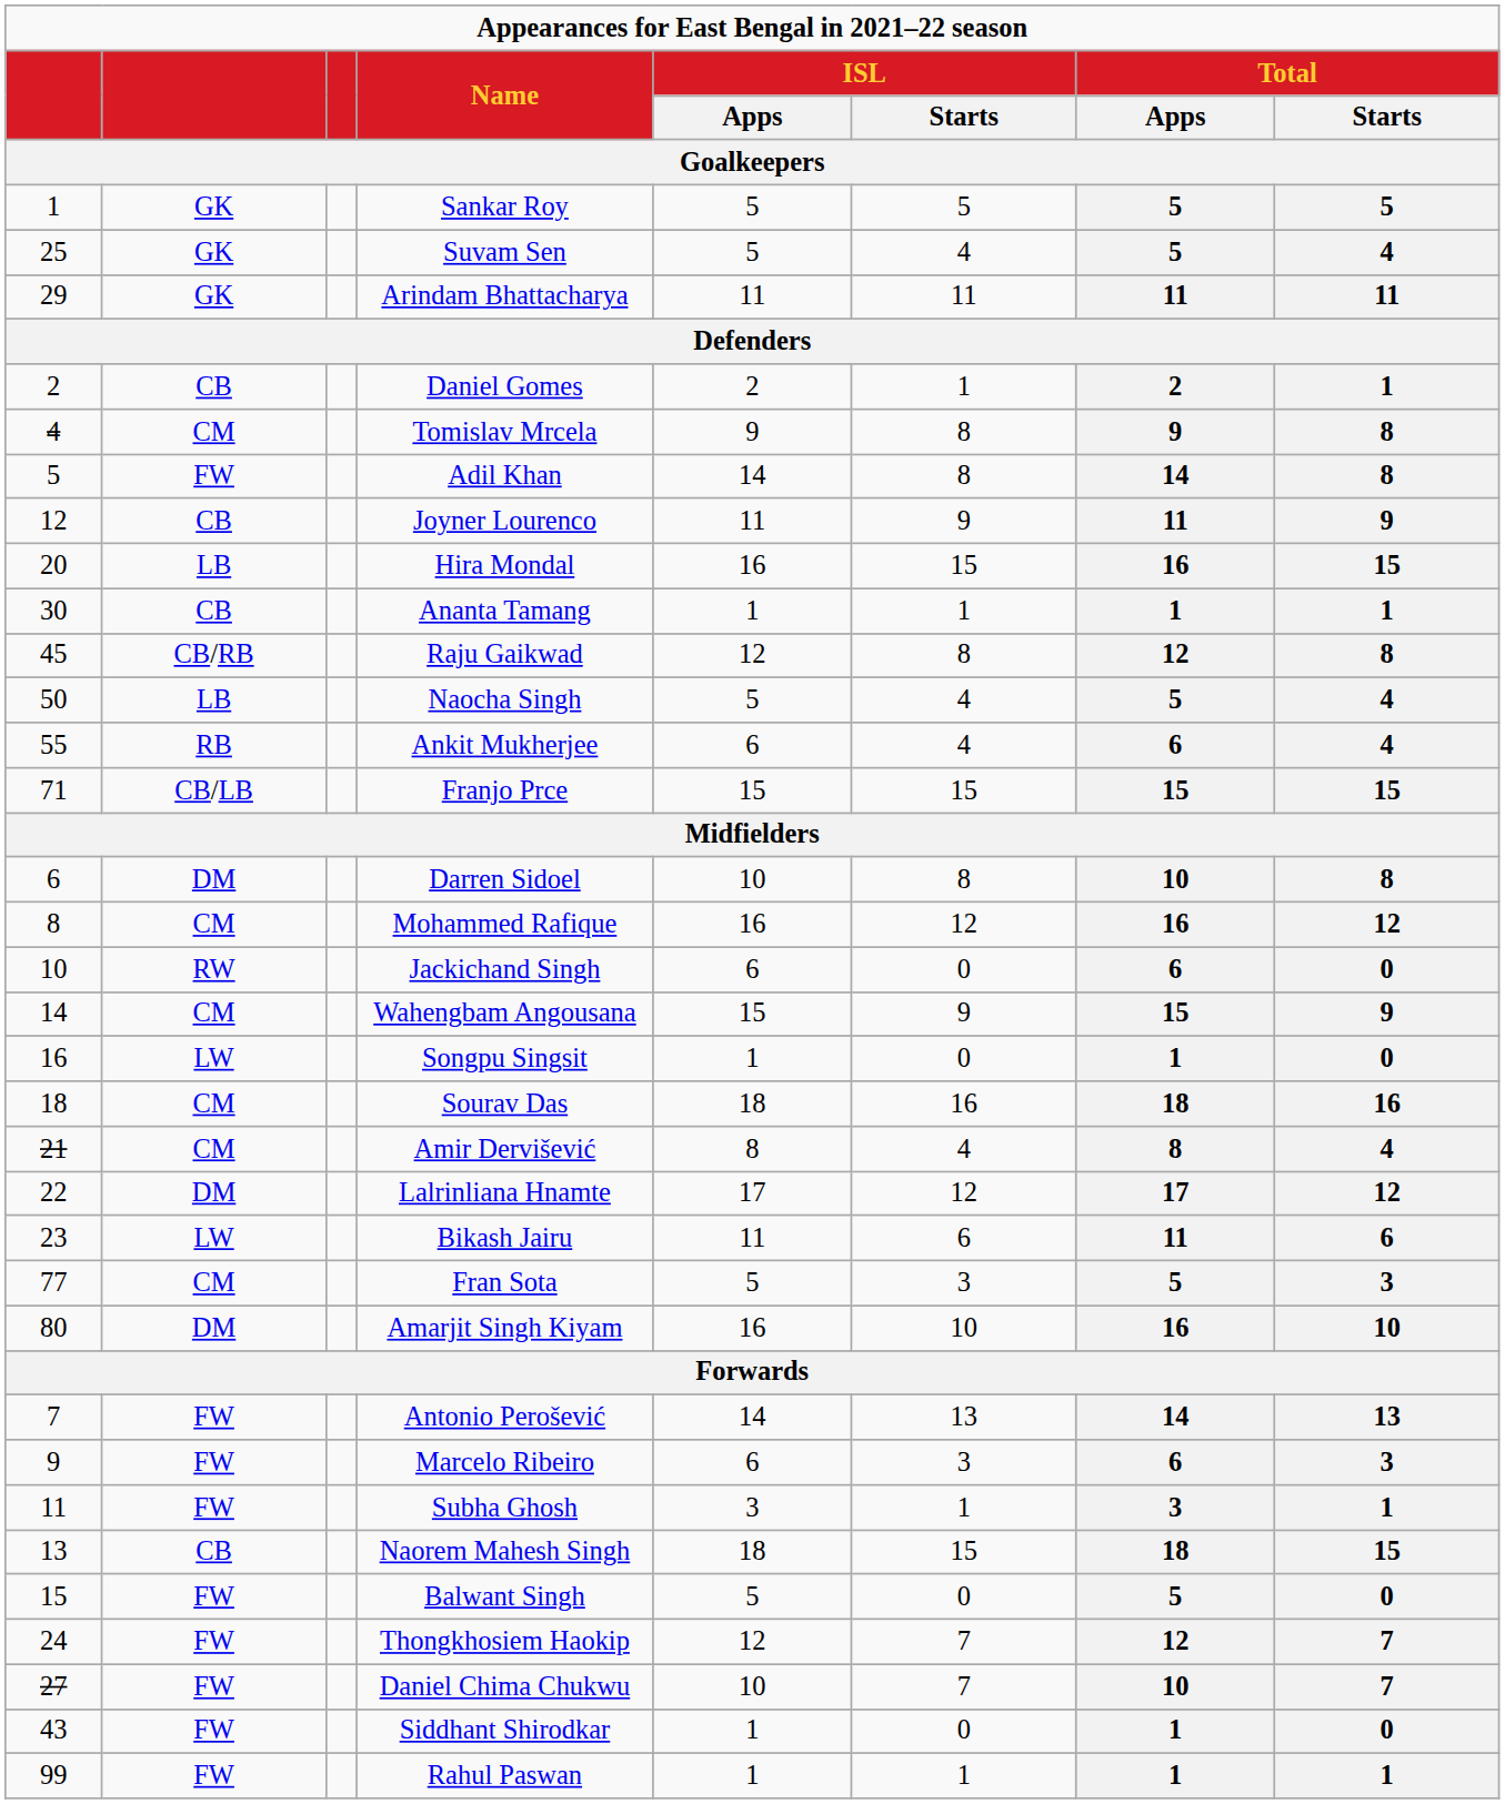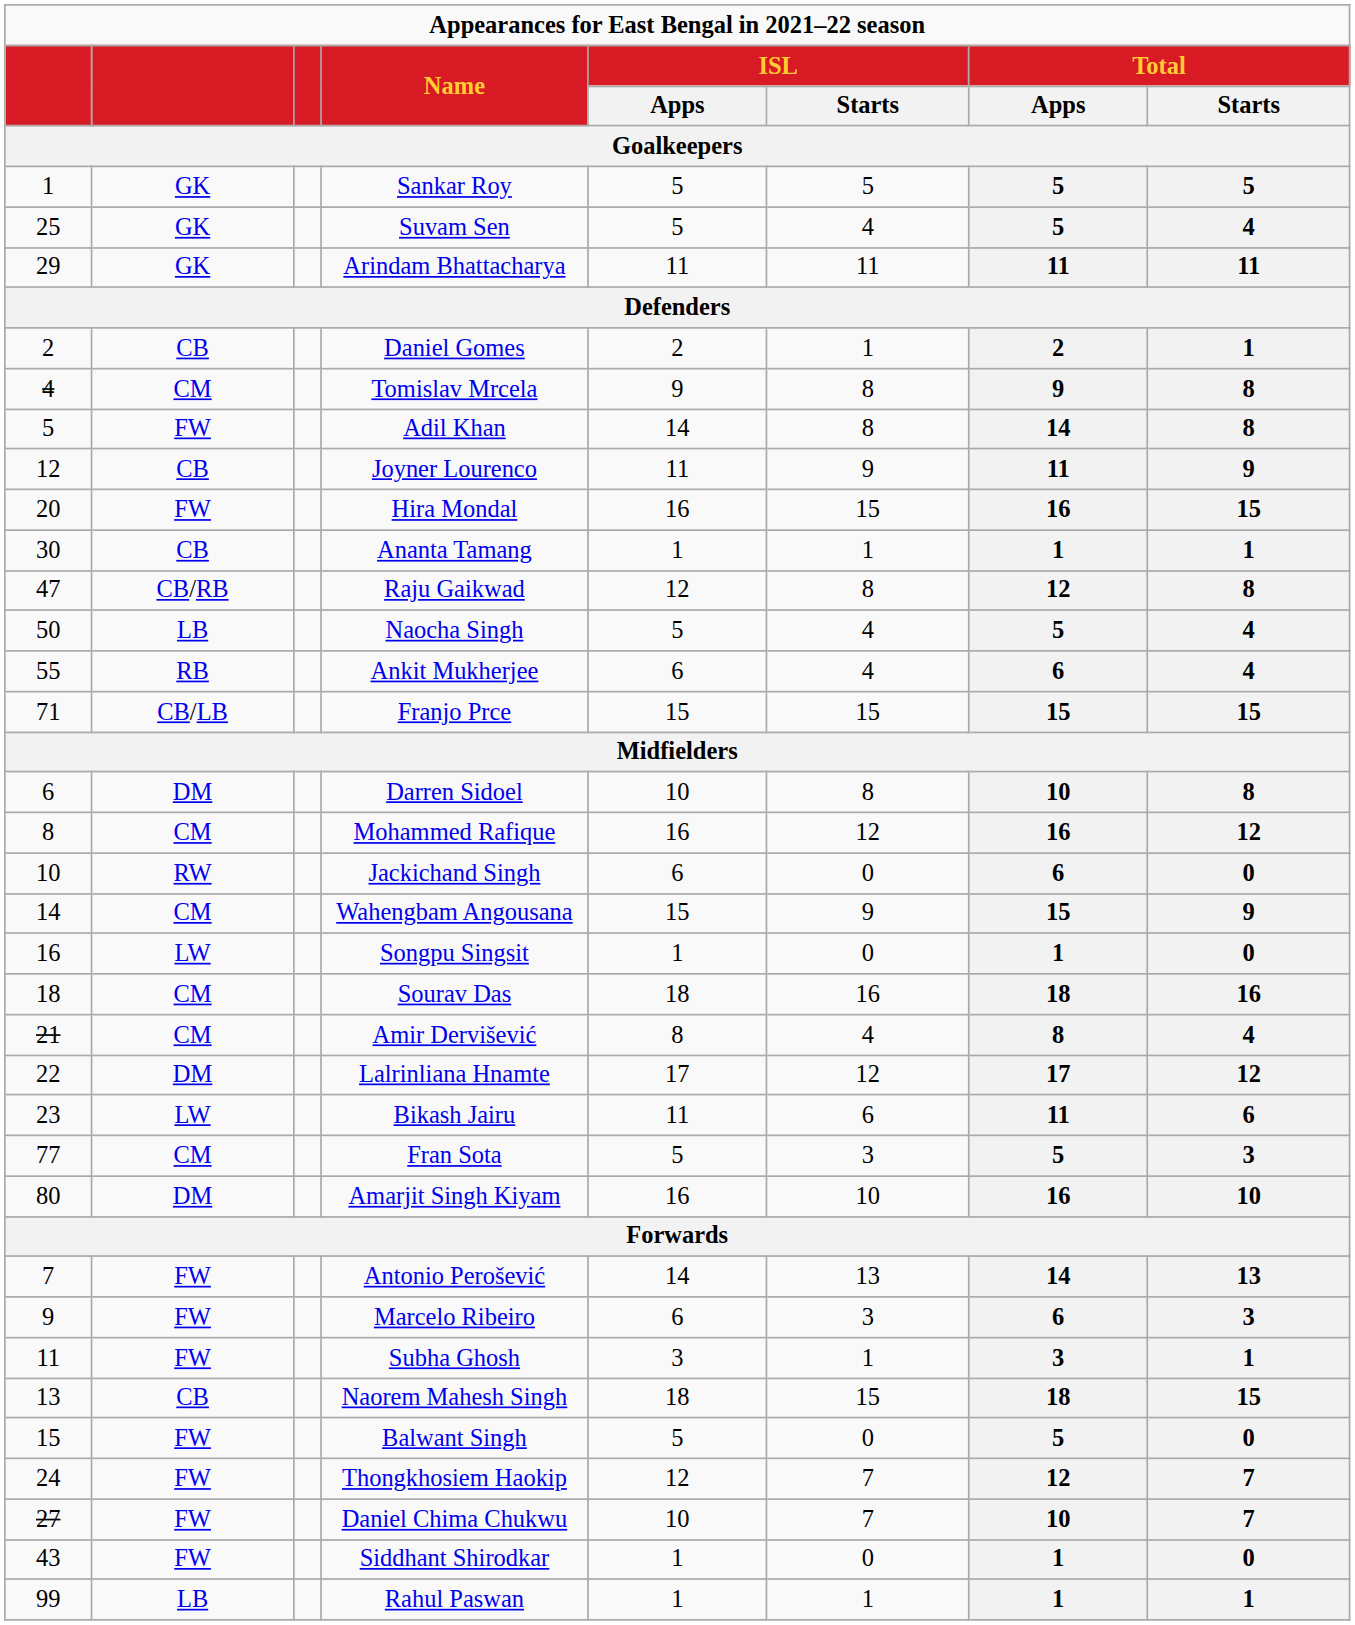 <table class="wikitable sortable" style="text-align:center; font-size:90%; width:50%">
 <tr>
 <td colspan="8"><strong>Appearances for East Bengal in 2021–22 season</strong></td>
 </tr>
 <tr>
 <th style="background:#d71a23; color:#ffcd31; text-align:center;" rowspan="2"></th>
 <th style="background:#d71a23; color:#ffcd31; text-align:center;" rowspan="2"></th>
 <th style="background:#d71a23; color:#ffcd31; text-align:center;" rowspan="2"></th>
 <th style="background:#d71a23; color:#ffcd31; text-align:center; width:150px;" rowspan="2">Name</th>
 <th style="background:#d71a23; color:#ffcd31; text-align:center; width:86px;" colspan="2">ISL</th>
 <th style="background:#d71a23; color:#ffcd31; text-align:center; width:86px;" colspan="2">Total</th>
 </tr>
 <tr>
 <th>Apps</th>
 <th>Starts</th>
 <th>Apps</th>
 <th>Starts</th>
 </tr>
 <tr>
 <th colspan="8"><strong>Goalkeepers</strong></th>
 </tr>
 <tr>
 <td>1</td>
 <td><a href='#'>GK</a></td>
 <td></td>
 <td><a href='#'>Sankar Roy</a></td>
 <td>5</td>
 <td>5</td>
 <th>5</th>
 <th>5</th>
 </tr>
 <tr>
 <td>25</td>
 <td><a href='#'>GK</a></td>
 <td></td>
 <td><a href='#'>Suvam Sen</a></td>
 <td>5</td>
 <td>4</td>
 <th>5</th>
 <th>4</th>
 </tr>
 <tr>
 <td>29</td>
 <td><a href='#'>GK</a></td>
 <td></td>
 <td><a href='#'>Arindam Bhattacharya</a></td>
 <td>11</td>
 <td>11</td>
 <th>11</th>
 <th>11</th>
 </tr>
 <tr>
 <th colspan="8"><strong>Defenders</strong></th>
 </tr>
 <tr>
 <td>2</td>
 <td><a href='#'>CB</a></td>
 <td></td>
 <td><a href='#'>Daniel Gomes</a></td>
 <td>2</td>
 <td>1</td>
 <th>2</th>
 <th>1</th>
 </tr>
 <tr>
 <td><s>4</s></td>
 <td><a href='#'>CM</a></td>
 <td></td>
 <td><a href='#'>Tomislav Mrcela</a></td>
 <td>9</td>
 <td>8</td>
 <th>9</th>
 <th>8</th>
 </tr>
 <tr>
 <td>5</td>
 <td><a href='#'>FW</a></td>
 <td></td>
 <td><a href='#'>Adil Khan</a></td>
 <td>14</td>
 <td>8</td>
 <th>14</th>
 <th>8</th>
 </tr>
 <tr>
 <td>12</td>
 <td><a href='#'>CB</a></td>
 <td></td>
 <td><a href='#'>Joyner Lourenco</a></td>
 <td>11</td>
 <td>9</td>
 <th>11</th>
 <th>9</th>
 </tr>
 <tr>
 <td>20</td>
-<td><a href='#'>LB</a></td>
+<td><a href='#'>FW</a></td>
 <td></td>
 <td><a href='#'>Hira Mondal</a></td>
 <td>16</td>
 <td>15</td>
 <th>16</th>
 <th>15</th>
 </tr>
 <tr>
 <td>30</td>
 <td><a href='#'>CB</a></td>
 <td></td>
 <td><a href='#'>Ananta Tamang</a></td>
 <td>1</td>
 <td>1</td>
 <th>1</th>
 <th>1</th>
 </tr>
 <tr>
-<td>45</td>
+<td>47</td>
 <td><a href='#'>CB</a>/<a href='#'>RB</a></td>
 <td></td>
 <td><a href='#'>Raju Gaikwad</a></td>
 <td>12</td>
 <td>8</td>
 <th>12</th>
 <th>8</th>
 </tr>
 <tr>
 <td>50</td>
 <td><a href='#'>LB</a></td>
 <td></td>
 <td><a href='#'>Naocha Singh</a></td>
 <td>5</td>
 <td>4</td>
 <th>5</th>
 <th>4</th>
 </tr>
 <tr>
 <td>55</td>
 <td><a href='#'>RB</a></td>
 <td></td>
 <td><a href='#'>Ankit Mukherjee</a></td>
 <td>6</td>
 <td>4</td>
 <th>6</th>
 <th>4</th>
 </tr>
 <tr>
 <td>71</td>
 <td><a href='#'>CB</a>/<a href='#'>LB</a></td>
 <td></td>
 <td><a href='#'>Franjo Prce</a></td>
 <td>15</td>
 <td>15</td>
 <th>15</th>
 <th>15</th>
 </tr>
 <tr>
 <th colspan="8"><strong>Midfielders</strong></th>
 </tr>
 <tr>
 <td>6</td>
 <td><a href='#'>DM</a></td>
 <td></td>
 <td><a href='#'>Darren Sidoel</a></td>
 <td>10</td>
 <td>8</td>
 <th>10</th>
 <th>8</th>
 </tr>
 <tr>
 <td>8</td>
 <td><a href='#'>CM</a></td>
 <td></td>
 <td><a href='#'>Mohammed Rafique</a></td>
 <td>16</td>
 <td>12</td>
 <th>16</th>
 <th>12</th>
 </tr>
 <tr>
 <td>10</td>
 <td><a href='#'>RW</a></td>
 <td></td>
 <td><a href='#'>Jackichand Singh</a></td>
 <td>6</td>
 <td>0</td>
 <th>6</th>
 <th>0</th>
 </tr>
 <tr>
 <td>14</td>
 <td><a href='#'>CM</a></td>
 <td></td>
 <td><a href='#'>Wahengbam Angousana</a></td>
 <td>15</td>
 <td>9</td>
 <th>15</th>
 <th>9</th>
 </tr>
 <tr>
 <td>16</td>
 <td><a href='#'>LW</a></td>
 <td></td>
 <td><a href='#'>Songpu Singsit</a></td>
 <td>1</td>
 <td>0</td>
 <th>1</th>
 <th>0</th>
 </tr>
 <tr>
 <td>18</td>
 <td><a href='#'>CM</a></td>
 <td></td>
 <td><a href='#'>Sourav Das</a></td>
 <td>18</td>
 <td>16</td>
 <th>18</th>
 <th>16</th>
 </tr>
 <tr>
 <td><s>21</s></td>
 <td><a href='#'>CM</a></td>
 <td></td>
 <td><a href='#'>Amir Dervišević</a></td>
 <td>8</td>
 <td>4</td>
 <th>8</th>
 <th>4</th>
 </tr>
 <tr>
 <td>22</td>
 <td><a href='#'>DM</a></td>
 <td></td>
 <td><a href='#'>Lalrinliana Hnamte</a></td>
 <td>17</td>
 <td>12</td>
 <th>17</th>
 <th>12</th>
 </tr>
 <tr>
 <td>23</td>
 <td><a href='#'>LW</a></td>
 <td></td>
 <td><a href='#'>Bikash Jairu</a></td>
 <td>11</td>
 <td>6</td>
 <th>11</th>
 <th>6</th>
 </tr>
 <tr>
 <td>77</td>
 <td><a href='#'>CM</a></td>
 <td></td>
 <td><a href='#'>Fran Sota</a></td>
 <td>5</td>
 <td>3</td>
 <th>5</th>
 <th>3</th>
 </tr>
 <tr>
 <td>80</td>
 <td><a href='#'>DM</a></td>
 <td></td>
 <td><a href='#'>Amarjit Singh Kiyam</a></td>
 <td>16</td>
 <td>10</td>
 <th>16</th>
 <th>10</th>
 </tr>
 <tr>
 <th colspan="8"><strong>Forwards</strong></th>
 </tr>
 <tr>
 <td>7</td>
 <td><a href='#'>FW</a></td>
 <td></td>
 <td><a href='#'>Antonio Perošević</a></td>
 <td>14</td>
 <td>13</td>
 <th>14</th>
 <th>13</th>
 </tr>
 <tr>
 <td>9</td>
 <td><a href='#'>FW</a></td>
 <td></td>
 <td><a href='#'>Marcelo Ribeiro</a></td>
 <td>6</td>
 <td>3</td>
 <th>6</th>
 <th>3</th>
 </tr>
 <tr>
 <td>11</td>
 <td><a href='#'>FW</a></td>
 <td></td>
 <td><a href='#'>Subha Ghosh</a></td>
 <td>3</td>
 <td>1</td>
 <th>3</th>
 <th>1</th>
 </tr>
 <tr>
 <td>13</td>
 <td><a href='#'>CB</a></td>
 <td></td>
 <td><a href='#'>Naorem Mahesh Singh</a></td>
 <td>18</td>
 <td>15</td>
 <th>18</th>
 <th>15</th>
 </tr>
 <tr>
 <td>15</td>
 <td><a href='#'>FW</a></td>
 <td></td>
 <td><a href='#'>Balwant Singh</a></td>
 <td>5</td>
 <td>0</td>
 <th>5</th>
 <th>0</th>
 </tr>
 <tr>
 <td>24</td>
 <td><a href='#'>FW</a></td>
 <td></td>
 <td><a href='#'>Thongkhosiem Haokip</a></td>
 <td>12</td>
 <td>7</td>
 <th>12</th>
 <th>7</th>
 </tr>
 <tr>
 <td><s>27</s></td>
 <td><a href='#'>FW</a></td>
 <td></td>
 <td><a href='#'>Daniel Chima Chukwu</a></td>
 <td>10</td>
 <td>7</td>
 <th>10</th>
 <th>7</th>
 </tr>
 <tr>
 <td>43</td>
 <td><a href='#'>FW</a></td>
 <td></td>
 <td><a href='#'>Siddhant Shirodkar</a></td>
 <td>1</td>
 <td>0</td>
 <th>1</th>
 <th>0</th>
 </tr>
 <tr>
 <td>99</td>
-<td><a href='#'>FW</a></td>
+<td><a href='#'>LB</a></td>
 <td></td>
 <td><a href='#'>Rahul Paswan</a></td>
 <td>1</td>
 <td>1</td>
 <th>1</th>
 <th>1</th>
 </tr>
 </table>
